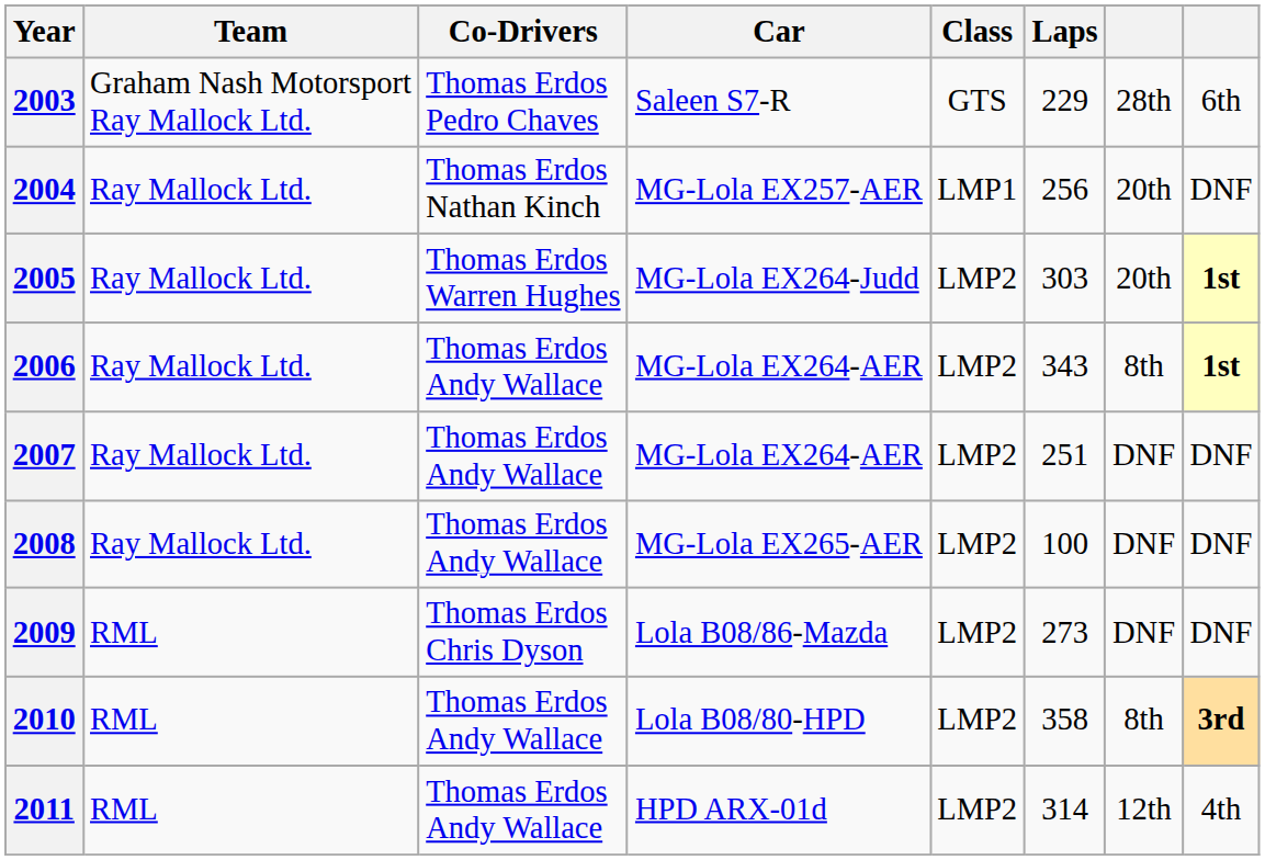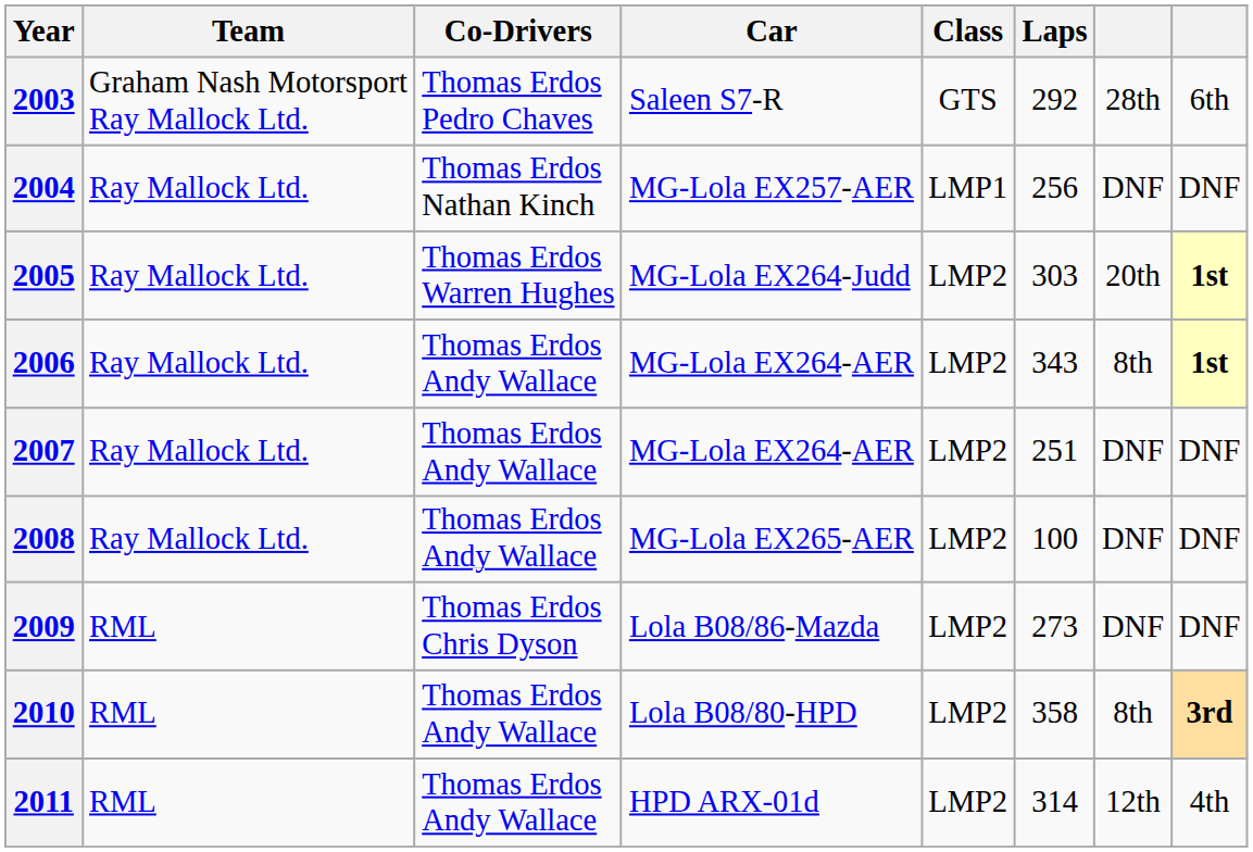 <table class="wikitable" style="text-align:center; font-size:90%">
 <tr>
 <th>Year</th>
 <th>Team</th>
 <th>Co-Drivers</th>
 <th>Car</th>
 <th>Class</th>
 <th>Laps</th>
 <th></th>
 <th></th>
 </tr>
 <tr>
 <th><a href='#'>2003</a></th>
 <td align="left"> Graham Nash Motorsport<br> <a href='#'>Ray Mallock Ltd.</a></td>
 <td align="left"> <a href='#'>Thomas Erdos</a><br> <a href='#'>Pedro Chaves</a></td>
 <td align="left"><a href='#'>Saleen S7</a>-R</td>
 <td>GTS</td>
-<td>229</td>
+<td>292</td>
 <td>28th</td>
 <td>6th</td>
 </tr>
 <tr>
 <th><a href='#'>2004</a></th>
 <td align="left"> <a href='#'>Ray Mallock Ltd.</a></td>
 <td align="left"> <a href='#'>Thomas Erdos</a><br> Nathan Kinch</td>
 <td align="left"><a href='#'>MG-Lola EX257</a>-<a href='#'>AER</a></td>
 <td>LMP1</td>
 <td>256</td>
-<td>20th</td>
+<td>DNF</td>
 <td>DNF</td>
 </tr>
 <tr>
 <th><a href='#'>2005</a></th>
 <td align="left"> <a href='#'>Ray Mallock Ltd.</a></td>
 <td align="left"> <a href='#'>Thomas Erdos</a><br> <a href='#'>Warren Hughes</a></td>
 <td align="left"><a href='#'>MG-Lola EX264</a>-<a href='#'>Judd</a></td>
 <td>LMP2</td>
 <td>303</td>
 <td>20th</td>
 <td style="background:#FFFFBF;"><strong>1st</strong></td>
 </tr>
 <tr>
 <th><a href='#'>2006</a></th>
 <td align="left"> <a href='#'>Ray Mallock Ltd.</a></td>
 <td align="left"> <a href='#'>Thomas Erdos</a><br> <a href='#'>Andy Wallace</a></td>
 <td align="left"><a href='#'>MG-Lola EX264</a>-<a href='#'>AER</a></td>
 <td>LMP2</td>
 <td>343</td>
 <td>8th</td>
 <td style="background:#FFFFBF;"><strong>1st</strong></td>
 </tr>
 <tr>
 <th><a href='#'>2007</a></th>
 <td align="left"> <a href='#'>Ray Mallock Ltd.</a></td>
 <td align="left"> <a href='#'>Thomas Erdos</a><br> <a href='#'>Andy Wallace</a></td>
 <td align="left"><a href='#'>MG-Lola EX264</a>-<a href='#'>AER</a></td>
 <td>LMP2</td>
 <td>251</td>
 <td>DNF</td>
 <td>DNF</td>
 </tr>
 <tr>
 <th><a href='#'>2008</a></th>
 <td align="left"> <a href='#'>Ray Mallock Ltd.</a></td>
 <td align="left"> <a href='#'>Thomas Erdos</a><br> <a href='#'>Andy Wallace</a></td>
 <td align="left"><a href='#'>MG-Lola EX265</a>-<a href='#'>AER</a></td>
 <td>LMP2</td>
 <td>100</td>
 <td>DNF</td>
 <td>DNF</td>
 </tr>
 <tr>
 <th><a href='#'>2009</a></th>
 <td align="left"> <a href='#'>RML</a></td>
 <td align="left"> <a href='#'>Thomas Erdos</a><br> <a href='#'>Chris Dyson</a></td>
 <td align="left"><a href='#'>Lola B08/86</a>-<a href='#'>Mazda</a></td>
 <td>LMP2</td>
 <td>273</td>
 <td>DNF</td>
 <td>DNF</td>
 </tr>
 <tr>
 <th><a href='#'>2010</a></th>
 <td align="left"> <a href='#'>RML</a></td>
 <td align="left"> <a href='#'>Thomas Erdos</a><br> <a href='#'>Andy Wallace</a></td>
 <td align="left"><a href='#'>Lola B08/80</a>-<a href='#'>HPD</a></td>
 <td>LMP2</td>
 <td>358</td>
 <td>8th</td>
 <td style="background:#FFDF9F;"><strong>3rd</strong></td>
 </tr>
 <tr>
 <th><a href='#'>2011</a></th>
 <td align="left"> <a href='#'>RML</a></td>
 <td align="left"> <a href='#'>Thomas Erdos</a><br> <a href='#'>Andy Wallace</a></td>
 <td align="left"><a href='#'>HPD ARX-01d</a></td>
 <td>LMP2</td>
 <td>314</td>
 <td>12th</td>
 <td>4th</td>
 </tr>
 </table>
